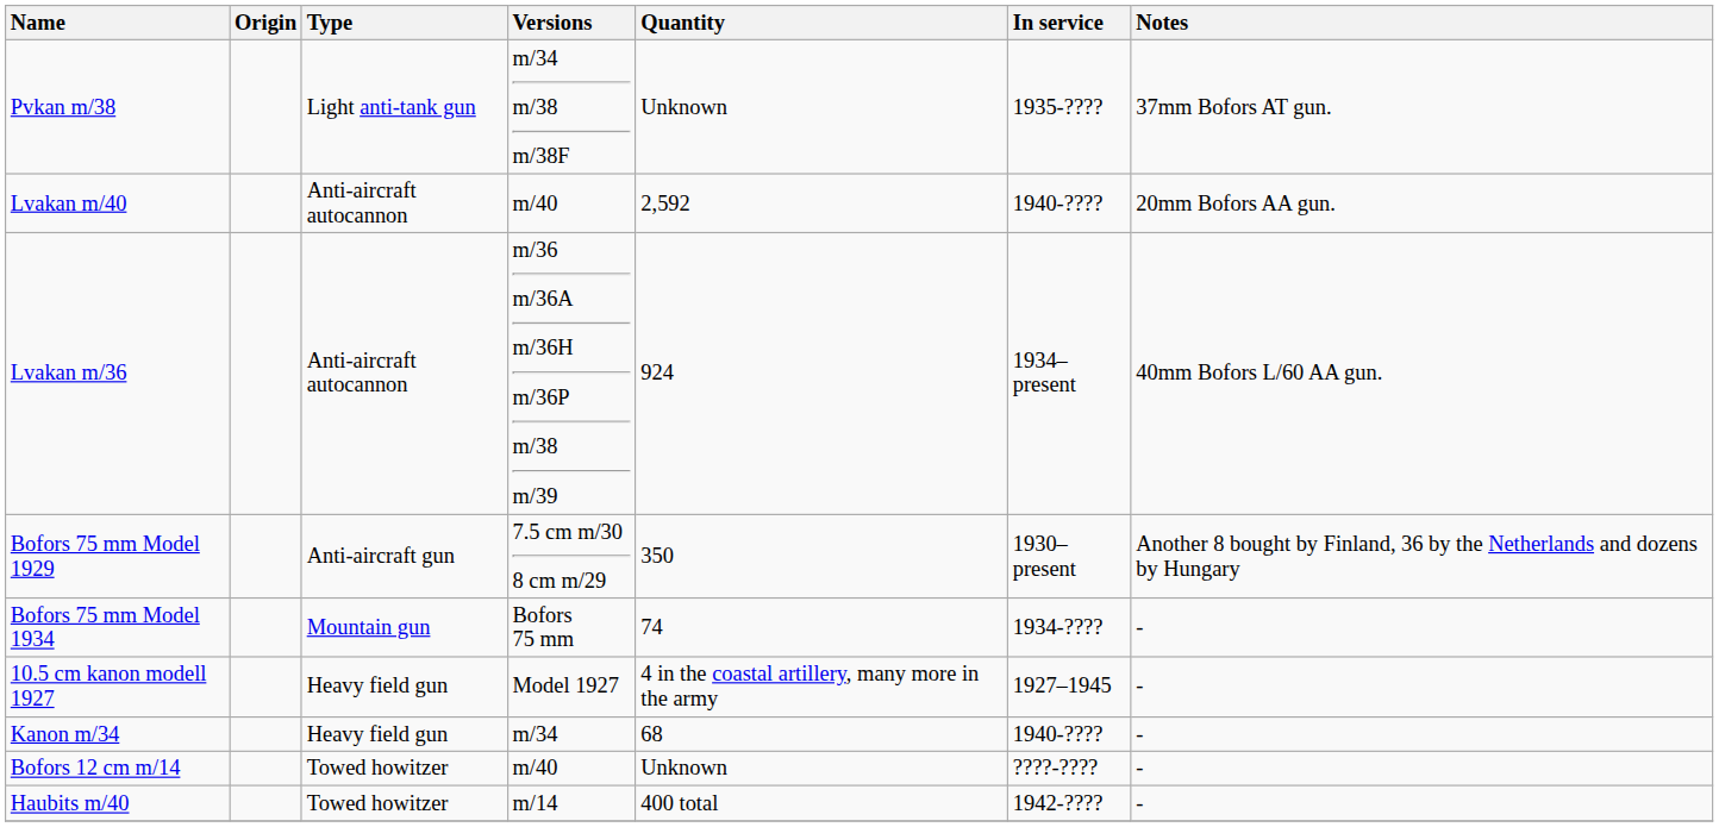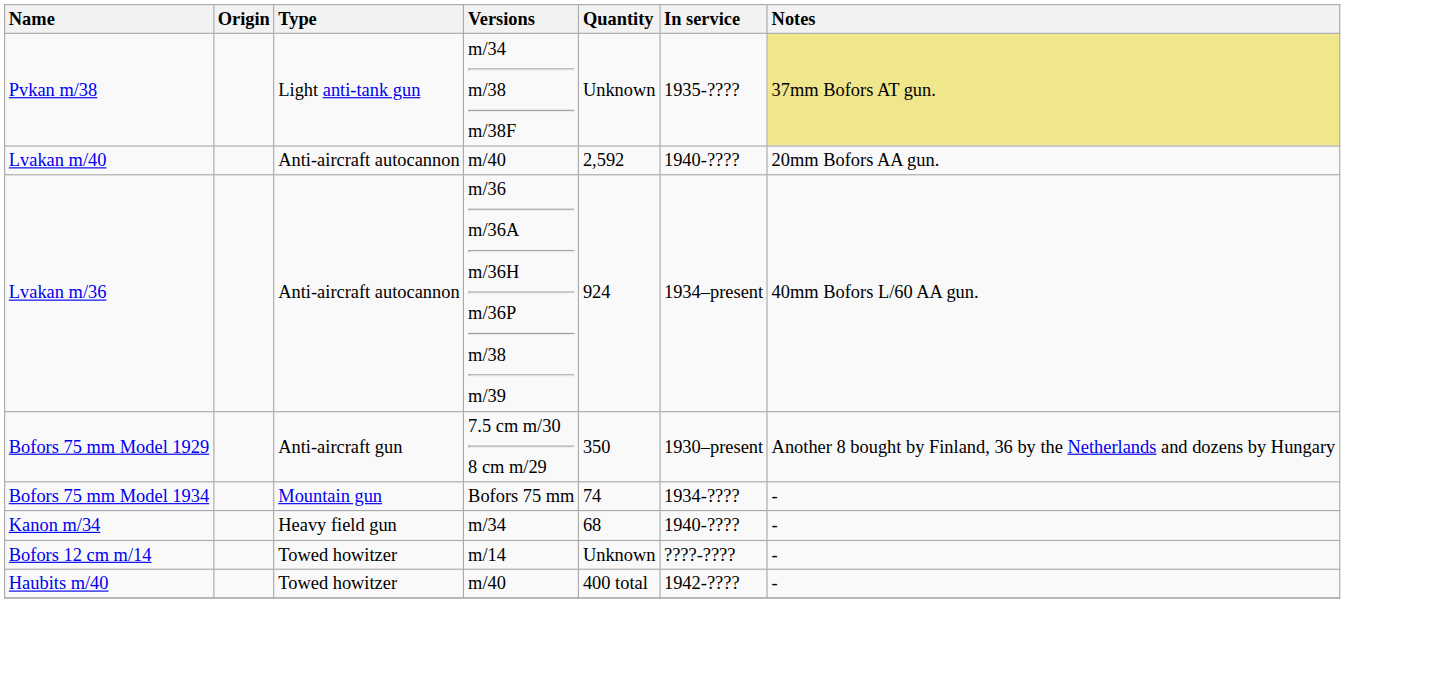 <table class="wikitable">
 <tr>
 <th style="text-align:left">Name</th>
 <th style="text-align:left">Origin</th>
 <th style="text-align:left">Type</th>
 <th style="text-align:left">Versions</th>
 <th style="text-align:left">Quantity</th>
 <th style="text-align:left">In service</th>
 <th style="text-align:left">Notes</th>
 </tr>
 <tr>
 <td><a href='#'>Pvkan m/38</a></td>
 <td></td>
 <td>Light <a href='#'>anti-tank gun</a></td>
 <td>m/34<hr>m/38<hr>m/38F</td>
 <td>Unknown</td>
 <td>1935-????</td>
-<td>37mm Bofors AT gun.</td>
+<td style="background: khaki;">37mm Bofors AT gun.</td>
 </tr>
 <tr>
 <td><a href='#'>Lvakan m/40</a></td>
 <td></td>
 <td>Anti-aircraft autocannon</td>
 <td>m/40</td>
 <td>2,592</td>
 <td>1940-????</td>
 <td>20mm Bofors AA gun.</td>
 </tr>
 <tr>
 <td><a href='#'>Lvakan m/36</a></td>
 <td></td>
 <td>Anti-aircraft autocannon</td>
 <td>m/36<hr>m/36A<hr>m/36H<hr>m/36P<hr>m/38<hr>m/39</td>
 <td>924</td>
 <td>1934–present</td>
 <td>40mm Bofors L/60 AA gun.</td>
 </tr>
 <tr>
 <td><a href='#'>Bofors 75 mm Model 1929</a></td>
 <td></td>
 <td>Anti-aircraft gun</td>
 <td>7.5 cm m/30<hr>8 cm m/29</td>
 <td>350</td>
 <td>1930–present</td>
 <td>Another 8 bought by Finland, 36 by the <a href='#'>Netherlands</a> and dozens by Hungary</td>
 </tr>
 <tr>
 <td><a href='#'>Bofors 75 mm Model 1934</a></td>
 <td></td>
 <td><a href='#'>Mountain gun</a></td>
 <td>Bofors 75 mm</td>
 <td>74</td>
 <td>1934-????</td>
 <td>-</td>
 </tr>
 <tr>
-<td><a href='#'>10.5 cm kanon modell 1927</a></td>
-<td></td>
-<td>Heavy field gun</td>
-<td>Model 1927</td>
-<td>4 in the <a href='#'>coastal artillery</a>, many more in the army</td>
-<td>1927–1945</td>
-<td>-</td>
-</tr>
-<tr>
 <td><a href='#'>Kanon m/34</a></td>
 <td></td>
 <td>Heavy field gun</td>
 <td>m/34</td>
 <td>68</td>
 <td>1940-????</td>
 <td>-</td>
 </tr>
 <tr>
 <td><a href='#'>Bofors 12 cm m/14</a></td>
 <td></td>
 <td>Towed howitzer</td>
-<td>m/40</td>
+<td>m/14</td>
 <td>Unknown</td>
 <td>????-????</td>
 <td>-</td>
 </tr>
 <tr>
 <td><a href='#'>Haubits m/40</a></td>
 <td></td>
 <td>Towed howitzer</td>
-<td>m/14</td>
+<td>m/40</td>
 <td>400 total</td>
 <td>1942-????</td>
 <td>-</td>
 </tr>
 <tr>
 </tr>
 </table>
